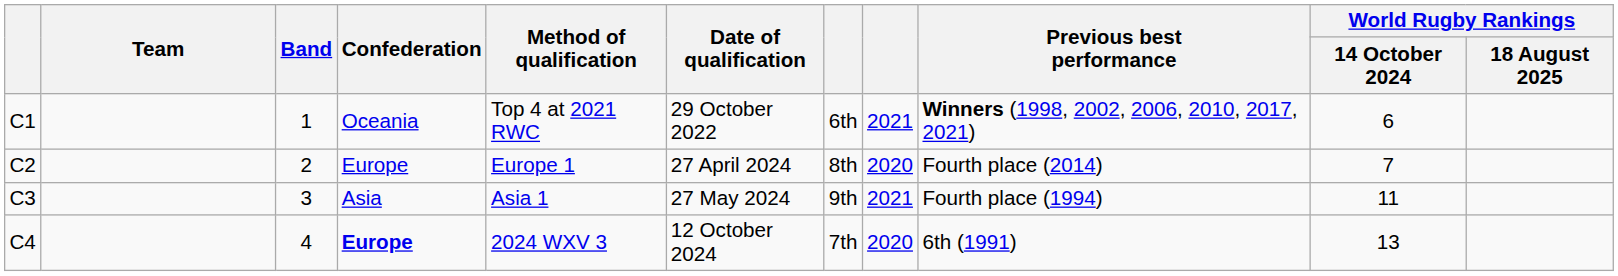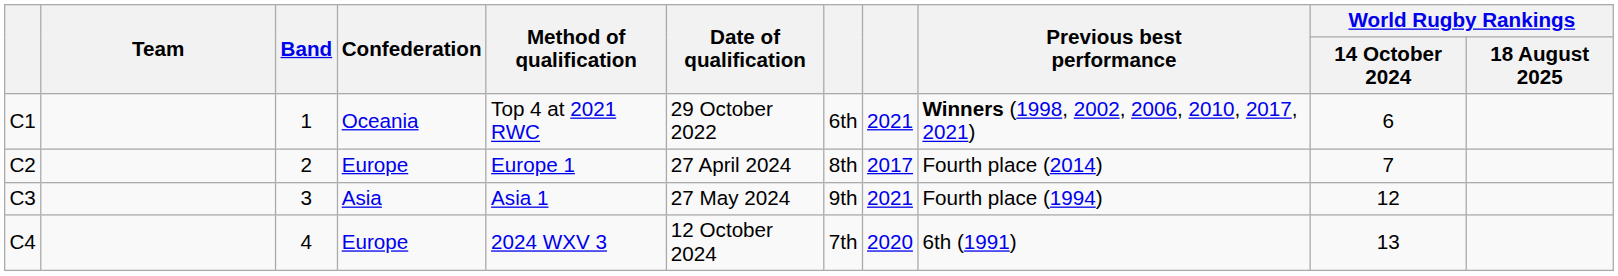 <table class="wikitable sortable">
 <tr>
 <th rowspan=2 width=15px></th>
 <th rowspan=2 width=175px>Team</th>
 <th rowspan=2 width=15px><a href='#'>Band</a></th>
 <th rowspan=2>Confederation</th>
 <th rowspan=2>Method of<br>qualification</th>
 <th rowspan=2>Date of<br>qualification</th>
 <th rowspan=2 data-sort-type="number"></th>
 <th rowspan=2></th>
 <th rowspan=2>Previous best<br>performance</th>
 <th colspan=2><a href='#'>World Rugby Rankings</a></th>
 </tr>
 <tr>
 <th>14 October 2024</th>
 <th>18 August 2025</th>
 </tr>
 <tr>
 <td>C1</td>
 <td></td>
 <td align=center>1</td>
 <td><a href='#'>Oceania</a></td>
 <td>Top 4 at <a href='#'>2021 RWC</a></td>
 <td>29 October 2022</td>
 <td align=center>6th</td>
 <td align=center><a href='#'>2021</a></td>
 <td data-sort-value="7.6"><strong>Winners</strong> (<a href='#'>1998</a>, <a href='#'>2002</a>, <a href='#'>2006</a>, <a href='#'>2010</a>, <a href='#'>2017</a>, <a href='#'>2021</a>)</td>
 <td align=center>6</td>
 <td align=center></td>
 </tr>
 <tr>
 <td>C2</td>
 <td></td>
 <td align=center>2</td>
 <td><a href='#'>Europe</a></td>
 <td><a href='#'>Europe 1</a></td>
 <td>27 April 2024</td>
 <td align=center>8th</td>
-<td align=center><a href='#'>2020</a></td>
+<td align=center><a href='#'>2017</a></td>
 <td data-sort-value="4.1">Fourth place (<a href='#'>2014</a>)</td>
 <td align=center>7</td>
 <td align=center></td>
 </tr>
 <tr>
 <td>C3</td>
 <td></td>
 <td align=center>3</td>
 <td><a href='#'>Asia</a></td>
 <td><a href='#'>Asia 1</a></td>
 <td>27 May 2024</td>
 <td align=center>9th</td>
 <td align=center><a href='#'>2021</a></td>
 <td data-sort-value="3.1">Fourth place (<a href='#'>1994</a>)</td>
-<td align=center>11</td>
+<td align=center>12</td>
 <td align=center></td>
 </tr>
 <tr>
 <td>C4</td>
 <td></td>
 <td align=center>4</td>
-<td><strong><a href='#'>Europe</a></strong></td>
+<td><a href='#'>Europe</a></td>
 <td><a href='#'>2024 WXV 3</a></td>
 <td>12 October 2024</td>
 <td align=center>7th</td>
 <td align=center><a href='#'>2020</a></td>
 <td data-sort-value="2.1">6th (<a href='#'>1991</a>)</td>
 <td align=center>13</td>
 <td align=center></td>
 </tr>
 </table>
